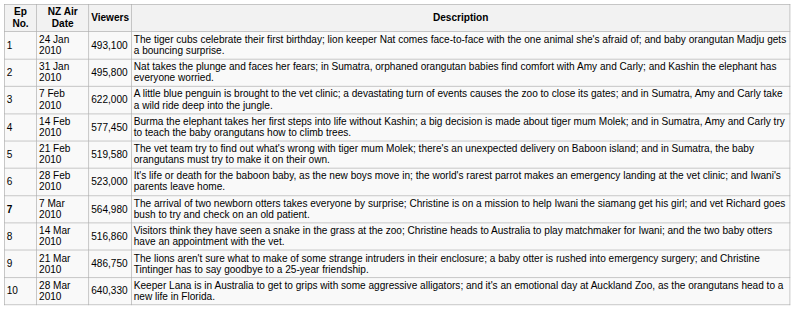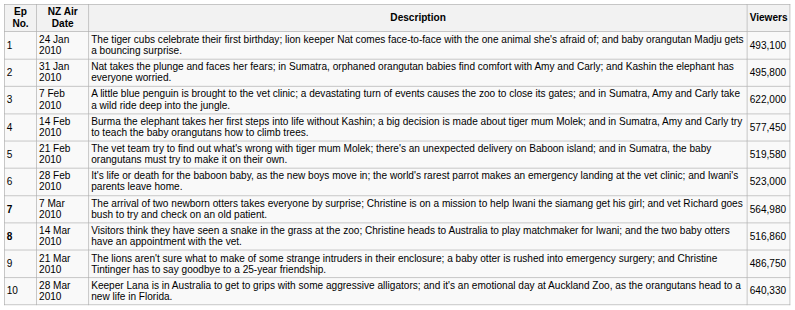 <table class="wikitable">
 <tr>
 <th>Ep No.</th>
 <th>NZ Air Date</th>
+<th>Description</th>
 <th>Viewers</th>
-<th>Description</th>
 </tr>
 <tr>
 <td>1</td>
 <td>24 Jan 2010</td>
+<td>The tiger cubs celebrate their first birthday; lion keeper Nat comes face-to-face with the one animal she's afraid of; and baby orangutan Madju gets a bouncing surprise.</td>
 <td>493,100</td>
-<td>The tiger cubs celebrate their first birthday; lion keeper Nat comes face-to-face with the one animal she's afraid of; and baby orangutan Madju gets a bouncing surprise.</td>
 </tr>
 <tr>
 <td>2</td>
 <td>31 Jan 2010</td>
+<td>Nat takes the plunge and faces her fears; in Sumatra, orphaned orangutan babies find comfort with Amy and Carly; and Kashin the elephant has everyone worried.</td>
 <td>495,800</td>
-<td>Nat takes the plunge and faces her fears; in Sumatra, orphaned orangutan babies find comfort with Amy and Carly; and Kashin the elephant has everyone worried.</td>
 </tr>
 <tr>
 <td>3</td>
 <td>7 Feb 2010</td>
+<td>A little blue penguin is brought to the vet clinic; a devastating turn of events causes the zoo to close its gates; and in Sumatra, Amy and Carly take a wild ride deep into the jungle.</td>
 <td>622,000</td>
-<td>A little blue penguin is brought to the vet clinic; a devastating turn of events causes the zoo to close its gates; and in Sumatra, Amy and Carly take a wild ride deep into the jungle.</td>
 </tr>
 <tr>
 <td>4</td>
 <td>14 Feb 2010</td>
+<td>Burma the elephant takes her first steps into life without Kashin; a big decision is made about tiger mum Molek; and in Sumatra, Amy and Carly try to teach the baby orangutans how to climb trees.</td>
 <td>577,450</td>
-<td>Burma the elephant takes her first steps into life without Kashin; a big decision is made about tiger mum Molek; and in Sumatra, Amy and Carly try to teach the baby orangutans how to climb trees.</td>
 </tr>
 <tr>
 <td>5</td>
 <td>21 Feb 2010</td>
+<td>The vet team try to find out what's wrong with tiger mum Molek; there's an unexpected delivery on Baboon island; and in Sumatra, the baby orangutans must try to make it on their own.</td>
 <td>519,580</td>
-<td>The vet team try to find out what's wrong with tiger mum Molek; there's an unexpected delivery on Baboon island; and in Sumatra, the baby orangutans must try to make it on their own.</td>
 </tr>
 <tr>
 <td>6</td>
 <td>28 Feb 2010</td>
+<td>It's life or death for the baboon baby, as the new boys move in; the world's rarest parrot makes an emergency landing at the vet clinic; and Iwani's parents leave home.</td>
 <td>523,000</td>
-<td>It's life or death for the baboon baby, as the new boys move in; the world's rarest parrot makes an emergency landing at the vet clinic; and Iwani's parents leave home.</td>
 </tr>
 <tr>
 <td><strong>7</strong></td>
 <td>7 Mar 2010</td>
+<td>The arrival of two newborn otters takes everyone by surprise; Christine is on a mission to help Iwani the siamang get his girl; and vet Richard goes bush to try and check on an old patient.</td>
 <td>564,980</td>
-<td>The arrival of two newborn otters takes everyone by surprise; Christine is on a mission to help Iwani the siamang get his girl; and vet Richard goes bush to try and check on an old patient.</td>
 </tr>
 <tr>
-<td>8</td>
+<td><strong>8</strong></td>
 <td>14 Mar 2010</td>
+<td>Visitors think they have seen a snake in the grass at the zoo; Christine heads to Australia to play matchmaker for Iwani; and the two baby otters have an appointment with the vet.</td>
 <td>516,860</td>
-<td>Visitors think they have seen a snake in the grass at the zoo; Christine heads to Australia to play matchmaker for Iwani; and the two baby otters have an appointment with the vet.</td>
 </tr>
 <tr>
 <td>9</td>
 <td>21 Mar 2010</td>
+<td>The lions aren't sure what to make of some strange intruders in their enclosure; a baby otter is rushed into emergency surgery; and Christine Tintinger has to say goodbye to a 25-year friendship.</td>
 <td>486,750</td>
-<td>The lions aren't sure what to make of some strange intruders in their enclosure; a baby otter is rushed into emergency surgery; and Christine Tintinger has to say goodbye to a 25-year friendship.</td>
 </tr>
 <tr>
 <td>10</td>
 <td>28 Mar 2010</td>
+<td>Keeper Lana is in Australia to get to grips with some aggressive alligators; and it's an emotional day at Auckland Zoo, as the orangutans head to a new life in Florida.</td>
 <td>640,330</td>
-<td>Keeper Lana is in Australia to get to grips with some aggressive alligators; and it's an emotional day at Auckland Zoo, as the orangutans head to a new life in Florida.</td>
 </tr>
 </table>
